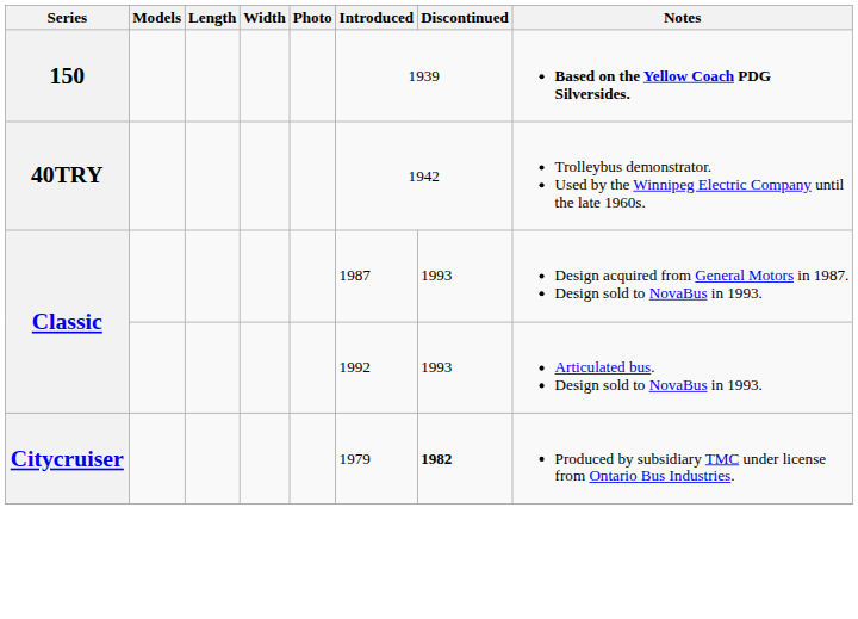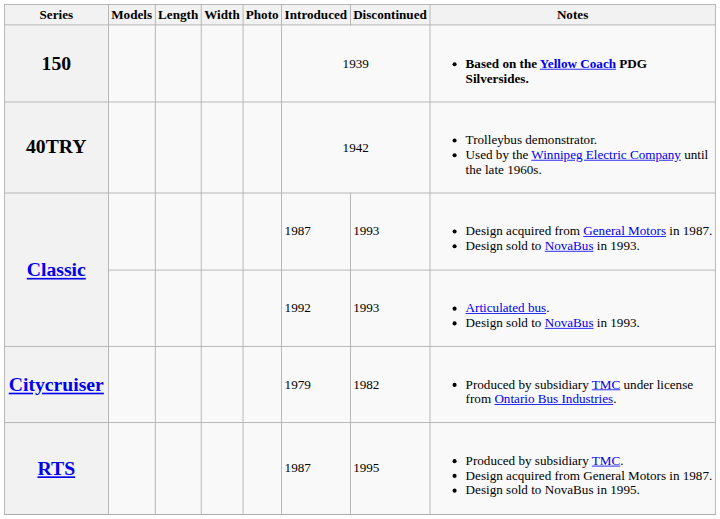 <table class="wikitable sortable">
 <tr>
 <th>Series</th>
 <th>Models</th>
 <th>Length</th>
 <th>Width</th>
 <th class="unsortable">Photo</th>
 <th>Introduced</th>
 <th>Discontinued</th>
 <th class="unsortable">Notes</th>
 </tr>
 <tr>
 <th style="font-size:150%;">150</th>
 <td style="font-size:85%;"></td>
 <td></td>
 <td></td>
 <td></td>
 <td colspan=2 style="text-align:center;">1939</td>
 <td><strong><br><ul><li>Based on the <a href='#'>Yellow Coach</a> PDG Silversides.</li></ul></strong></td>
 </tr>
 <tr>
 <th style="font-size:150%;">40TRY</th>
 <td style="font-size:85%;"></td>
 <td></td>
 <td></td>
 <td></td>
 <td colspan=2 style="text-align:center;">1942</td>
 <td><br><ul><li>Trolleybus demonstrator.</li><li>Used by the <a href='#'>Winnipeg Electric Company</a> until the late 1960s.</li></ul></td>
 </tr>
 <tr>
 <th style="font-size:150%;" rowspan="2"><a href='#'>Classic</a></th>
 <td style="font-size:85%;"></td>
 <td></td>
 <td></td>
 <td><br></td>
 <td>1987</td>
 <td>1993</td>
 <td><br><ul><li>Design acquired from <a href='#'>General Motors</a> in 1987.</li><li>Design sold to <a href='#'>NovaBus</a> in 1993.</li></ul></td>
 </tr>
 <tr>
 <td style="font-size:85%;"></td>
 <td></td>
 <td></td>
 <td><br></td>
 <td>1992</td>
 <td>1993</td>
 <td><br><ul><li><a href='#'>Articulated bus</a>.</li><li>Design sold to <a href='#'>NovaBus</a> in 1993.</li></ul></td>
 </tr>
 <tr>
 <th style="font-size:150%;"><a href='#'>Citycruiser</a></th>
 <td style="font-size:85%;"></td>
 <td></td>
 <td></td>
 <td><br></td>
 <td>1979</td>
-<td><strong>1982</strong></td>
+<td>1982</td>
 <td><br><ul><li>Produced by subsidiary <a href='#'>TMC</a> under license from <a href='#'>Ontario Bus Industries</a>.</li></ul></td>
+</tr>
+<tr>
+<th style="font-size:150%;"><a href='#'>RTS</a></th>
+<td style="font-size:85%;"></td>
+<td><br><br></td>
+<td><br></td>
+<td><br></td>
+<td>1987</td>
+<td>1995</td>
+<td><br><ul><li>Produced by subsidiary <a href='#'>TMC</a>.</li><li>Design acquired from General Motors in 1987.</li><li>Design sold to NovaBus in 1995.</li></ul></td>
 </tr>
 <tr>
 </tr>
 </table>
